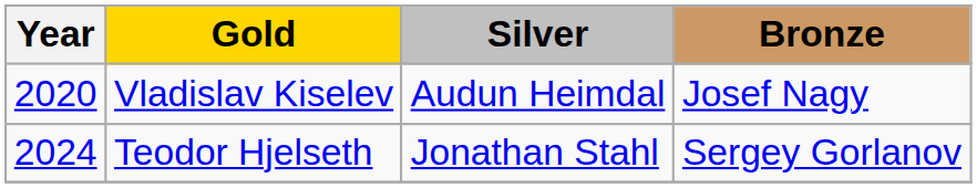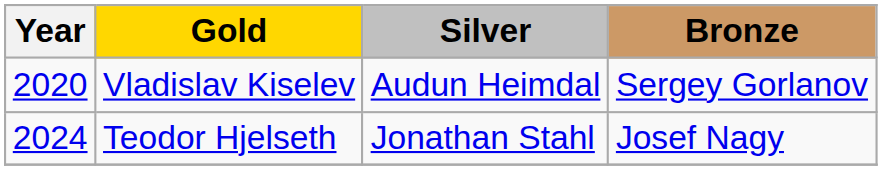 <table class="wikitable">
 <tr>
 <th>Year</th>
 <td align=center bgcolor=gold><strong>Gold</strong></td>
 <td align=center bgcolor=silver><strong>Silver</strong></td>
 <td align=center bgcolor=cc9966><strong>Bronze</strong></td>
 </tr>
 <tr>
 <td><a href='#'>2020</a></td>
 <td> <a href='#'>Vladislav Kiselev</a></td>
 <td> <a href='#'>Audun Heimdal</a></td>
-<td> <a href='#'>Josef Nagy</a></td>
+<td> <a href='#'>Sergey Gorlanov</a></td>
 </tr>
 <tr>
 <td><a href='#'>2024</a></td>
 <td> <a href='#'>Teodor Hjelseth</a></td>
 <td> <a href='#'>Jonathan Stahl</a></td>
-<td> <a href='#'>Sergey Gorlanov</a></td>
+<td> <a href='#'>Josef Nagy</a></td>
 </tr>
 <tr>
 </tr>
 </table>
